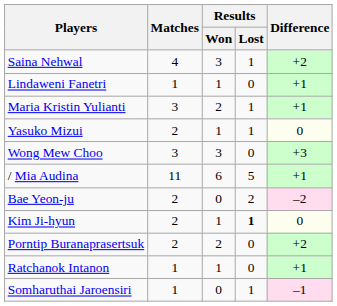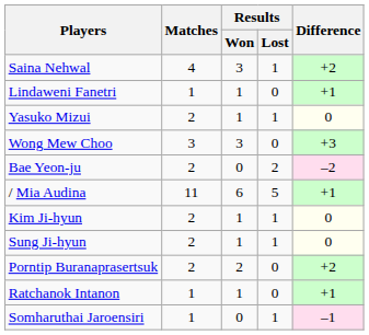 <table class=wikitable style="text-align:center; font-size:small">
 <tr>
 <th rowspan="2">Players</th>
 <th rowspan="2">Matches</th>
 <th colspan="2">Results</th>
 <th rowspan="2">Difference</th>
 </tr>
 <tr>
 <th>Won</th>
 <th>Lost</th>
 </tr>
 <tr>
 <td align="left"> <a href='#'>Saina Nehwal</a></td>
 <td>4</td>
 <td>3</td>
 <td>1</td>
 <td bgcolor="#ccffcc">+2</td>
 </tr>
 <tr>
 <td align="left"> <a href='#'>Lindaweni Fanetri</a></td>
 <td>1</td>
 <td>1</td>
 <td>0</td>
 <td bgcolor="#ccffcc">+1</td>
 </tr>
 <tr>
-<td align="left"> <a href='#'>Maria Kristin Yulianti</a></td>
-<td>3</td>
-<td>2</td>
-<td>1</td>
-<td bgcolor="#ccffcc">+1</td>
-</tr>
-<tr>
 <td align="left"> <a href='#'>Yasuko Mizui</a></td>
 <td>2</td>
 <td>1</td>
 <td>1</td>
 <td bgcolor="#fffff0">0</td>
 </tr>
 <tr>
 <td align="left"> <a href='#'>Wong Mew Choo</a></td>
 <td>3</td>
 <td>3</td>
 <td>0</td>
 <td bgcolor="#ccffcc">+3</td>
 </tr>
 <tr>
+<td align="left"> <a href='#'>Bae Yeon-ju</a></td>
+<td>2</td>
+<td>0</td>
+<td>2</td>
+<td bgcolor="#ffddee">–2</td>
+</tr>
+<tr>
 <td align="left">/ <a href='#'>Mia Audina</a></td>
 <td>11</td>
 <td>6</td>
 <td>5</td>
 <td bgcolor="#ccffcc">+1</td>
 </tr>
 <tr>
-<td align="left"> <a href='#'>Bae Yeon-ju</a></td>
-<td>2</td>
-<td>0</td>
-<td>2</td>
-<td bgcolor="#ffddee">–2</td>
-</tr>
-<tr>
 <td align="left"> <a href='#'>Kim Ji-hyun</a></td>
 <td>2</td>
 <td>1</td>
-<td><strong>1</strong></td>
+<td>1</td>
+<td bgcolor="#fffff0">0</td>
+</tr>
+<tr>
+<td align="left"> <a href='#'>Sung Ji-hyun</a></td>
+<td>2</td>
+<td>1</td>
+<td>1</td>
 <td bgcolor="#fffff0">0</td>
 </tr>
 <tr>
 <td align="left"> <a href='#'>Porntip Buranaprasertsuk</a></td>
 <td>2</td>
 <td>2</td>
 <td>0</td>
 <td bgcolor="#ccffcc">+2</td>
 </tr>
 <tr>
 <td align="left"> <a href='#'>Ratchanok Intanon</a></td>
 <td>1</td>
 <td>1</td>
 <td>0</td>
 <td bgcolor="#ccffcc">+1</td>
 </tr>
 <tr>
 <td align="left"> <a href='#'>Somharuthai Jaroensiri</a></td>
 <td>1</td>
 <td>0</td>
 <td>1</td>
 <td bgcolor="#ffddee">–1</td>
 </tr>
 </table>
